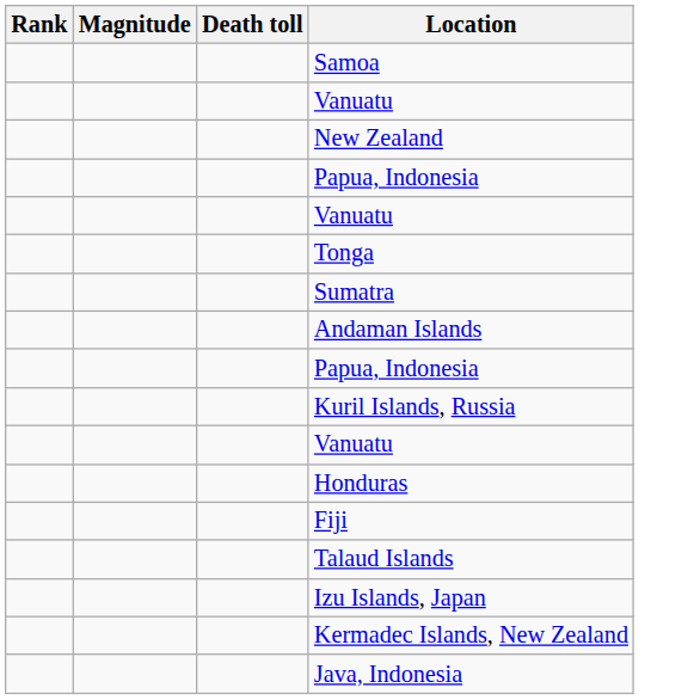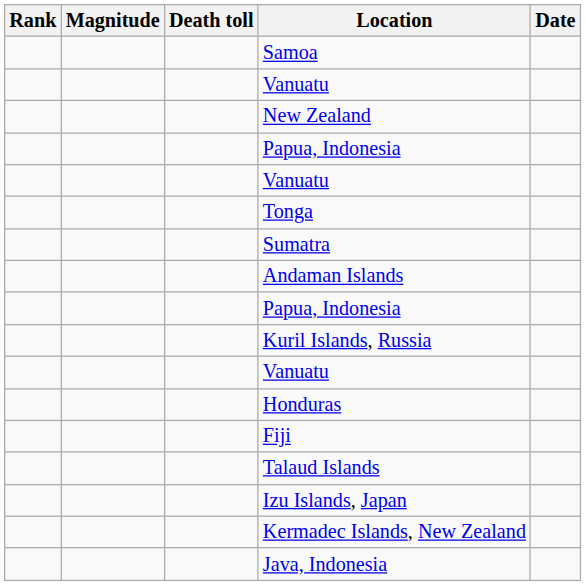 <table class="sortable wikitable" style="font-size:100%;">
 <tr>
 <th>Rank</th>
 <th>Magnitude</th>
 <th>Death toll</th>
 <th>Location</th>
+<th>Date</th>
 </tr>
 <tr>
 <td></td>
 <td></td>
 <td></td>
 <td> <a href='#'>Samoa</a></td>
+<td></td>
 </tr>
 <tr>
 <td></td>
 <td></td>
 <td></td>
 <td> <a href='#'>Vanuatu</a></td>
+<td></td>
 </tr>
 <tr>
 <td></td>
 <td></td>
 <td></td>
 <td> <a href='#'>New Zealand</a></td>
+<td></td>
 </tr>
 <tr>
 <td></td>
 <td></td>
 <td></td>
 <td> <a href='#'>Papua, Indonesia</a></td>
+<td></td>
 </tr>
 <tr>
 <td></td>
 <td></td>
 <td></td>
 <td> <a href='#'>Vanuatu</a></td>
+<td></td>
 </tr>
 <tr>
 <td></td>
 <td></td>
 <td></td>
 <td> <a href='#'>Tonga</a></td>
+<td></td>
 </tr>
 <tr>
 <td></td>
 <td></td>
 <td></td>
 <td> <a href='#'>Sumatra</a></td>
+<td></td>
 </tr>
 <tr>
 <td></td>
 <td></td>
 <td></td>
 <td> <a href='#'>Andaman Islands</a></td>
+<td></td>
 </tr>
 <tr>
 <td></td>
 <td></td>
 <td></td>
 <td> <a href='#'>Papua, Indonesia</a></td>
+<td></td>
 </tr>
 <tr>
 <td></td>
 <td></td>
 <td></td>
 <td> <a href='#'>Kuril Islands</a>, <a href='#'>Russia</a></td>
+<td></td>
 </tr>
 <tr>
 <td></td>
 <td></td>
 <td></td>
 <td> <a href='#'>Vanuatu</a></td>
+<td></td>
 </tr>
 <tr>
 <td></td>
 <td></td>
 <td></td>
 <td> <a href='#'>Honduras</a></td>
+<td></td>
 </tr>
 <tr>
 <td></td>
 <td></td>
 <td></td>
 <td> <a href='#'>Fiji</a></td>
+<td></td>
 </tr>
 <tr>
 <td></td>
 <td></td>
 <td></td>
 <td> <a href='#'>Talaud Islands</a></td>
+<td></td>
 </tr>
 <tr>
 <td></td>
 <td></td>
 <td></td>
 <td> <a href='#'>Izu Islands</a>, <a href='#'>Japan</a></td>
+<td></td>
 </tr>
 <tr>
 <td></td>
 <td></td>
 <td></td>
 <td> <a href='#'>Kermadec Islands</a>, <a href='#'>New Zealand</a></td>
+<td></td>
 </tr>
 <tr>
 <td></td>
 <td></td>
 <td></td>
 <td> <a href='#'>Java, Indonesia</a></td>
+<td></td>
 </tr>
 </table>
